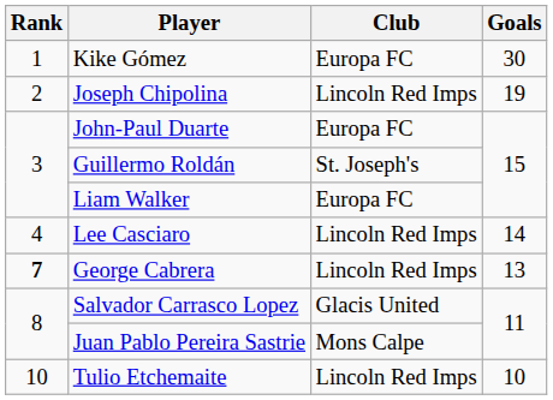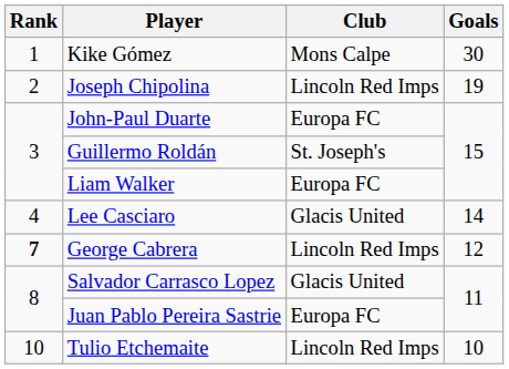 <table class="wikitable" style="text-align:center">
 <tr>
 <th>Rank</th>
 <th>Player</th>
 <th>Club</th>
 <th>Goals</th>
 </tr>
 <tr>
 <td>1</td>
 <td align="left"> Kike Gómez</td>
-<td align="left">Europa FC</td>
+<td align="left">Mons Calpe</td>
 <td>30</td>
 </tr>
 <tr>
 <td>2</td>
 <td align="left"> <a href='#'>Joseph Chipolina</a></td>
 <td align="left">Lincoln Red Imps</td>
 <td>19</td>
 </tr>
 <tr>
 <td rowspan=3>3</td>
 <td align="left">  <a href='#'>John-Paul Duarte</a></td>
 <td align="left">Europa FC</td>
 <td rowspan=3>15</td>
 </tr>
 <tr>
 <td align="left">  <a href='#'>Guillermo Roldán</a></td>
 <td align="left">St. Joseph's</td>
 </tr>
 <tr>
 <td align="left">  <a href='#'>Liam Walker</a></td>
 <td align="left">Europa FC</td>
 </tr>
 <tr>
 <td>4</td>
 <td align="left"> <a href='#'>Lee Casciaro</a></td>
-<td align="left">Lincoln Red Imps</td>
+<td align="left">Glacis United</td>
 <td>14</td>
 </tr>
 <tr>
 <td><strong>7</strong></td>
 <td align="left"> <a href='#'>George Cabrera</a></td>
 <td align="left">Lincoln Red Imps</td>
-<td>13</td>
+<td>12</td>
 </tr>
 <tr>
 <td rowspan=2>8</td>
 <td align="left">  <a href='#'>Salvador Carrasco Lopez</a></td>
 <td align="left">Glacis United</td>
 <td rowspan=2>11</td>
 </tr>
 <tr>
 <td align="left">  <a href='#'>Juan Pablo Pereira Sastrie</a></td>
-<td align="left">Mons Calpe</td>
+<td align="left">Europa FC</td>
 </tr>
 <tr>
 <td>10</td>
 <td align="left"> <a href='#'>Tulio Etchemaite</a></td>
 <td align="left">Lincoln Red Imps</td>
 <td>10</td>
 </tr>
 </table>
